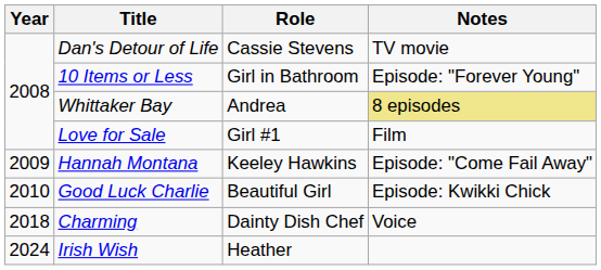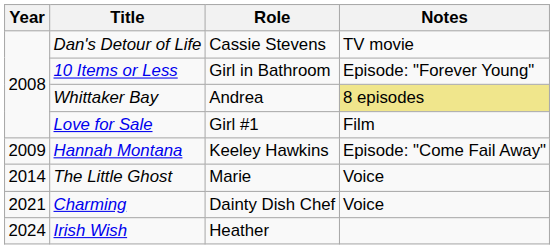 <table class="wikitable sortable">
 <tr>
 <th scope="col">Year</th>
 <th scope="col">Title</th>
 <th scope="col">Role</th>
 <th scope="col" class="unsortable">Notes</th>
 </tr>
 <tr>
 <td rowspan="4">2008</td>
 <td><em>Dan's Detour of Life</em></td>
 <td>Cassie Stevens</td>
 <td>TV movie</td>
 </tr>
 <tr>
 <td><em><a href='#'>10 Items or Less</a></em></td>
 <td>Girl in Bathroom</td>
 <td>Episode: "Forever Young"</td>
 </tr>
 <tr>
 <td><em>Whittaker Bay</em></td>
 <td>Andrea</td>
 <td style="background: khaki;">8 episodes</td>
 </tr>
 <tr>
 <td><em><a href='#'>Love for Sale</a></em></td>
 <td>Girl #1</td>
 <td>Film</td>
 </tr>
 <tr>
 <td>2009</td>
 <td><em><a href='#'>Hannah Montana</a></em></td>
 <td>Keeley Hawkins</td>
 <td>Episode: "Come Fail Away"</td>
 </tr>
 <tr>
-<td>2010</td>
-<td><em><a href='#'>Good Luck Charlie</a></em></td>
-<td>Beautiful Girl</td>
-<td>Episode: Kwikki Chick</td>
+<td>2014</td>
+<td><em>The Little Ghost</em></td>
+<td>Marie</td>
+<td>Voice</td>
 </tr>
 <tr>
-<td>2018</td>
+<td>2021</td>
 <td><em><a href='#'>Charming</a></em></td>
 <td>Dainty Dish Chef</td>
 <td>Voice</td>
 </tr>
 <tr>
 <td>2024</td>
 <td><em><a href='#'>Irish Wish</a></em></td>
 <td>Heather</td>
 <td></td>
 </tr>
 </table>
